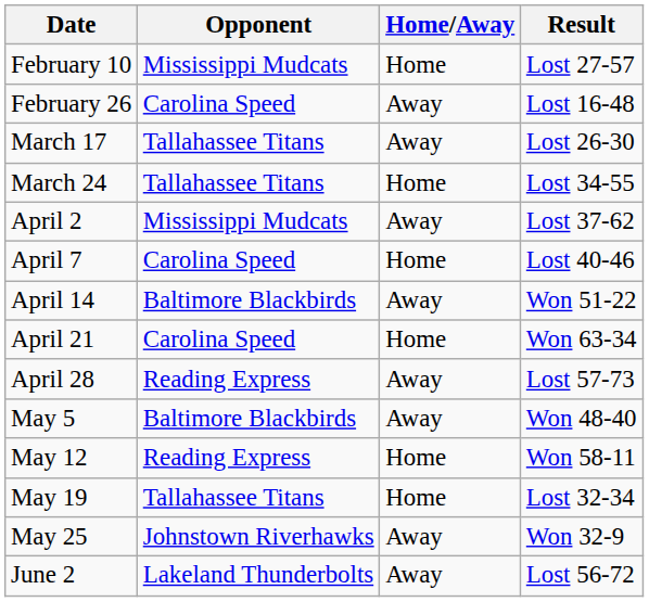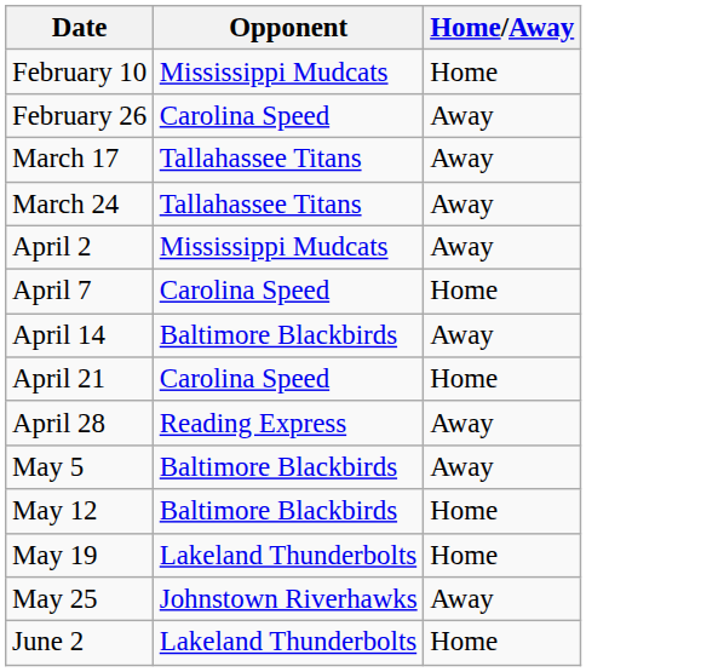 <table class="wikitable">
 <tr>
 <th>Date</th>
 <th>Opponent</th>
 <th><a href='#'>Home</a>/<a href='#'>Away</a></th>
-<th>Result</th>
 </tr>
 <tr>
 <td>February 10</td>
 <td><a href='#'>Mississippi Mudcats</a></td>
 <td>Home</td>
-<td><a href='#'>Lost</a> 27-57</td>
 </tr>
 <tr>
 <td>February 26</td>
 <td><a href='#'>Carolina Speed</a></td>
 <td>Away</td>
-<td><a href='#'>Lost</a> 16-48</td>
 </tr>
 <tr>
 <td>March 17</td>
 <td><a href='#'>Tallahassee Titans</a></td>
 <td>Away</td>
-<td><a href='#'>Lost</a> 26-30</td>
 </tr>
 <tr>
 <td>March 24</td>
 <td><a href='#'>Tallahassee Titans</a></td>
-<td>Home</td>
-<td><a href='#'>Lost</a> 34-55</td>
+<td>Away</td>
 </tr>
 <tr>
 <td>April 2</td>
 <td><a href='#'>Mississippi Mudcats</a></td>
 <td>Away</td>
-<td><a href='#'>Lost</a> 37-62</td>
 </tr>
 <tr>
 <td>April 7</td>
 <td><a href='#'>Carolina Speed</a></td>
 <td>Home</td>
-<td><a href='#'>Lost</a> 40-46</td>
 </tr>
 <tr>
 <td>April 14</td>
 <td><a href='#'>Baltimore Blackbirds</a></td>
 <td>Away</td>
-<td><a href='#'>Won</a> 51-22</td>
 </tr>
 <tr>
 <td>April 21</td>
 <td><a href='#'>Carolina Speed</a></td>
 <td>Home</td>
-<td><a href='#'>Won</a> 63-34</td>
 </tr>
 <tr>
 <td>April 28</td>
 <td><a href='#'>Reading Express</a></td>
 <td>Away</td>
-<td><a href='#'>Lost</a> 57-73</td>
 </tr>
 <tr>
 <td>May 5</td>
 <td><a href='#'>Baltimore Blackbirds</a></td>
 <td>Away</td>
-<td><a href='#'>Won</a> 48-40</td>
 </tr>
 <tr>
 <td>May 12</td>
-<td><a href='#'>Reading Express</a></td>
+<td><a href='#'>Baltimore Blackbirds</a></td>
 <td>Home</td>
-<td><a href='#'>Won</a> 58-11</td>
 </tr>
 <tr>
 <td>May 19</td>
-<td><a href='#'>Tallahassee Titans</a></td>
+<td><a href='#'>Lakeland Thunderbolts</a></td>
 <td>Home</td>
-<td><a href='#'>Lost</a> 32-34</td>
 </tr>
 <tr>
 <td>May 25</td>
 <td><a href='#'>Johnstown Riverhawks</a></td>
 <td>Away</td>
-<td><a href='#'>Won</a> 32-9</td>
 </tr>
 <tr>
 <td>June 2</td>
 <td><a href='#'>Lakeland Thunderbolts</a></td>
-<td>Away</td>
-<td><a href='#'>Lost</a> 56-72</td>
+<td>Home</td>
 </tr>
 </table>
